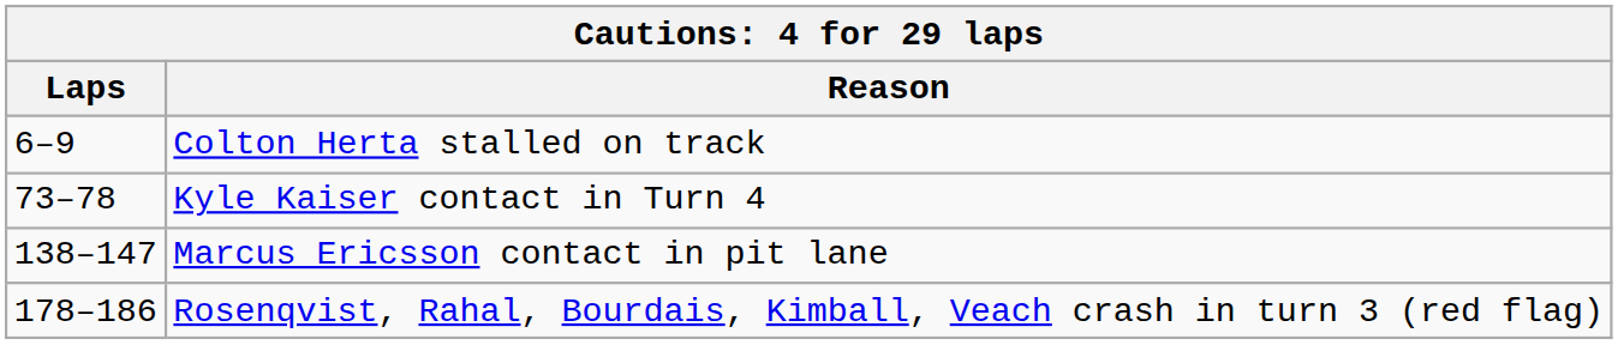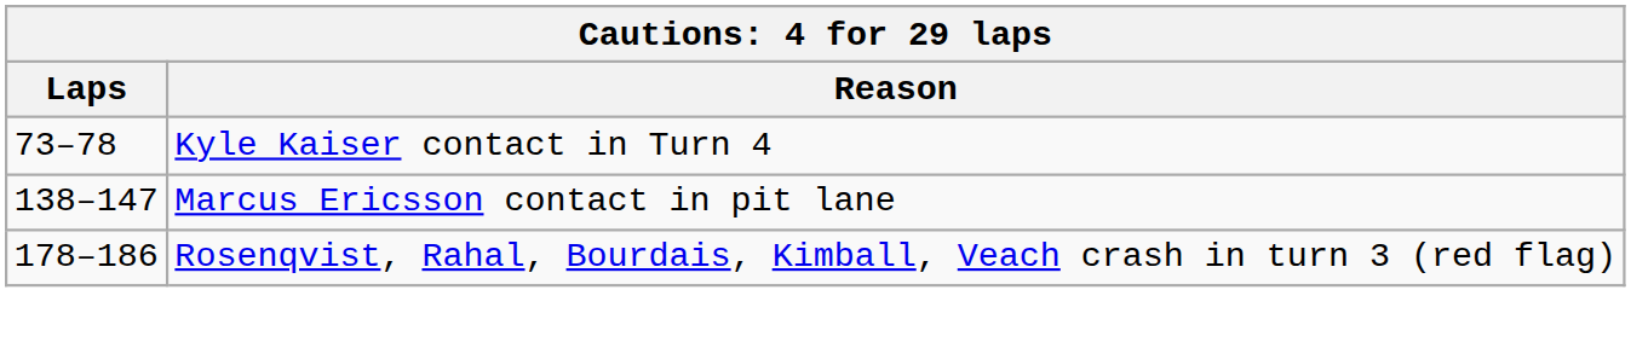 <table class="wikitable">
 <tr>
 <th colspan=2>Cautions: 4 for 29 laps</th>
 </tr>
 <tr>
 <th>Laps</th>
 <th>Reason</th>
-</tr>
-<tr>
-<td>6–9</td>
-<td><a href='#'>Colton Herta</a> stalled on track</td>
 </tr>
 <tr>
 <td>73–78</td>
 <td><a href='#'>Kyle Kaiser</a> contact in Turn 4</td>
 </tr>
 <tr>
 <td>138–147</td>
 <td><a href='#'>Marcus Ericsson</a> contact in pit lane</td>
 </tr>
 <tr>
 <td>178–186</td>
 <td><a href='#'>Rosenqvist</a>, <a href='#'>Rahal</a>, <a href='#'>Bourdais</a>, <a href='#'>Kimball</a>, <a href='#'>Veach</a> crash in turn 3 (red flag)</td>
 </tr>
 </table>
